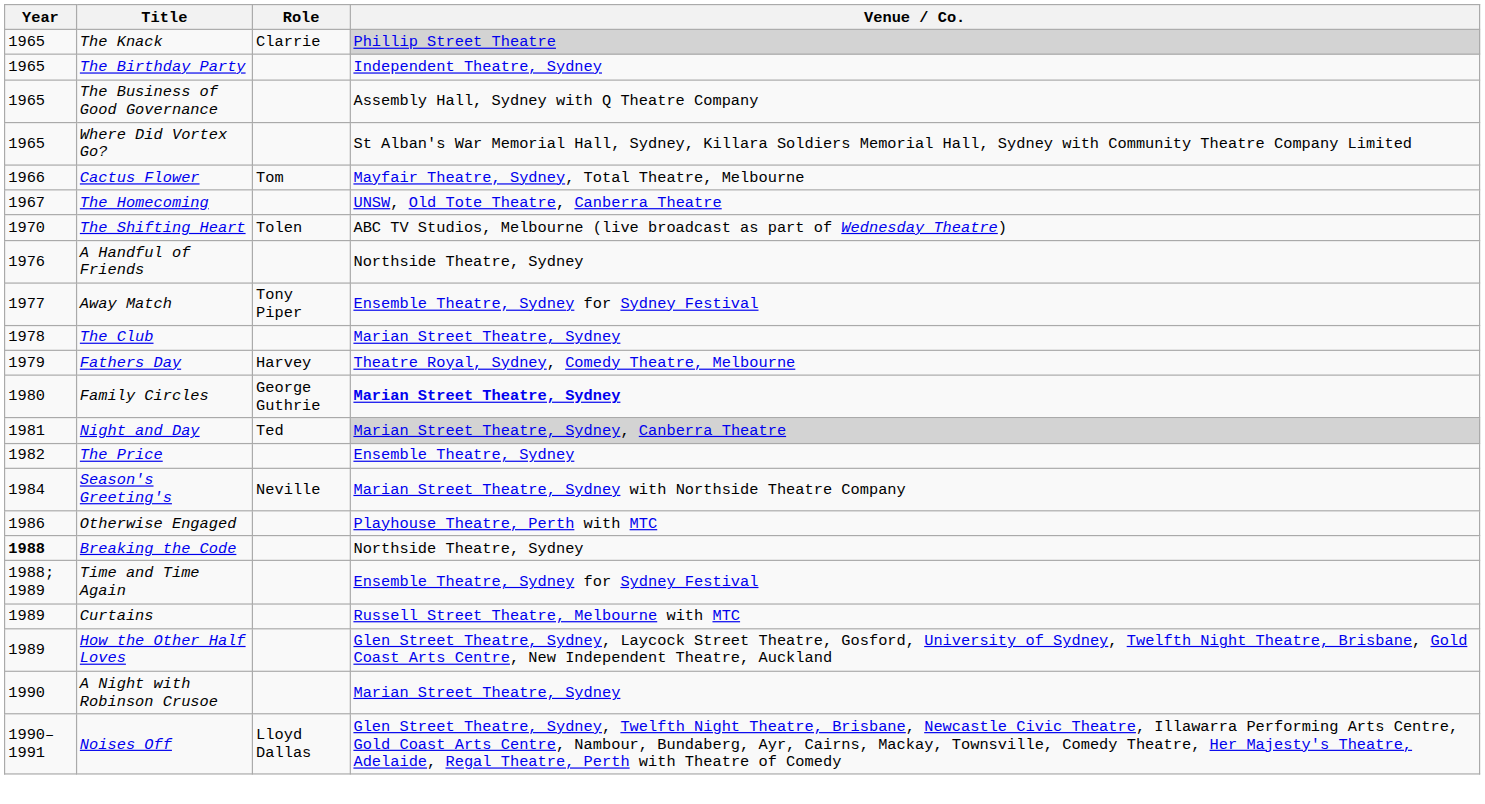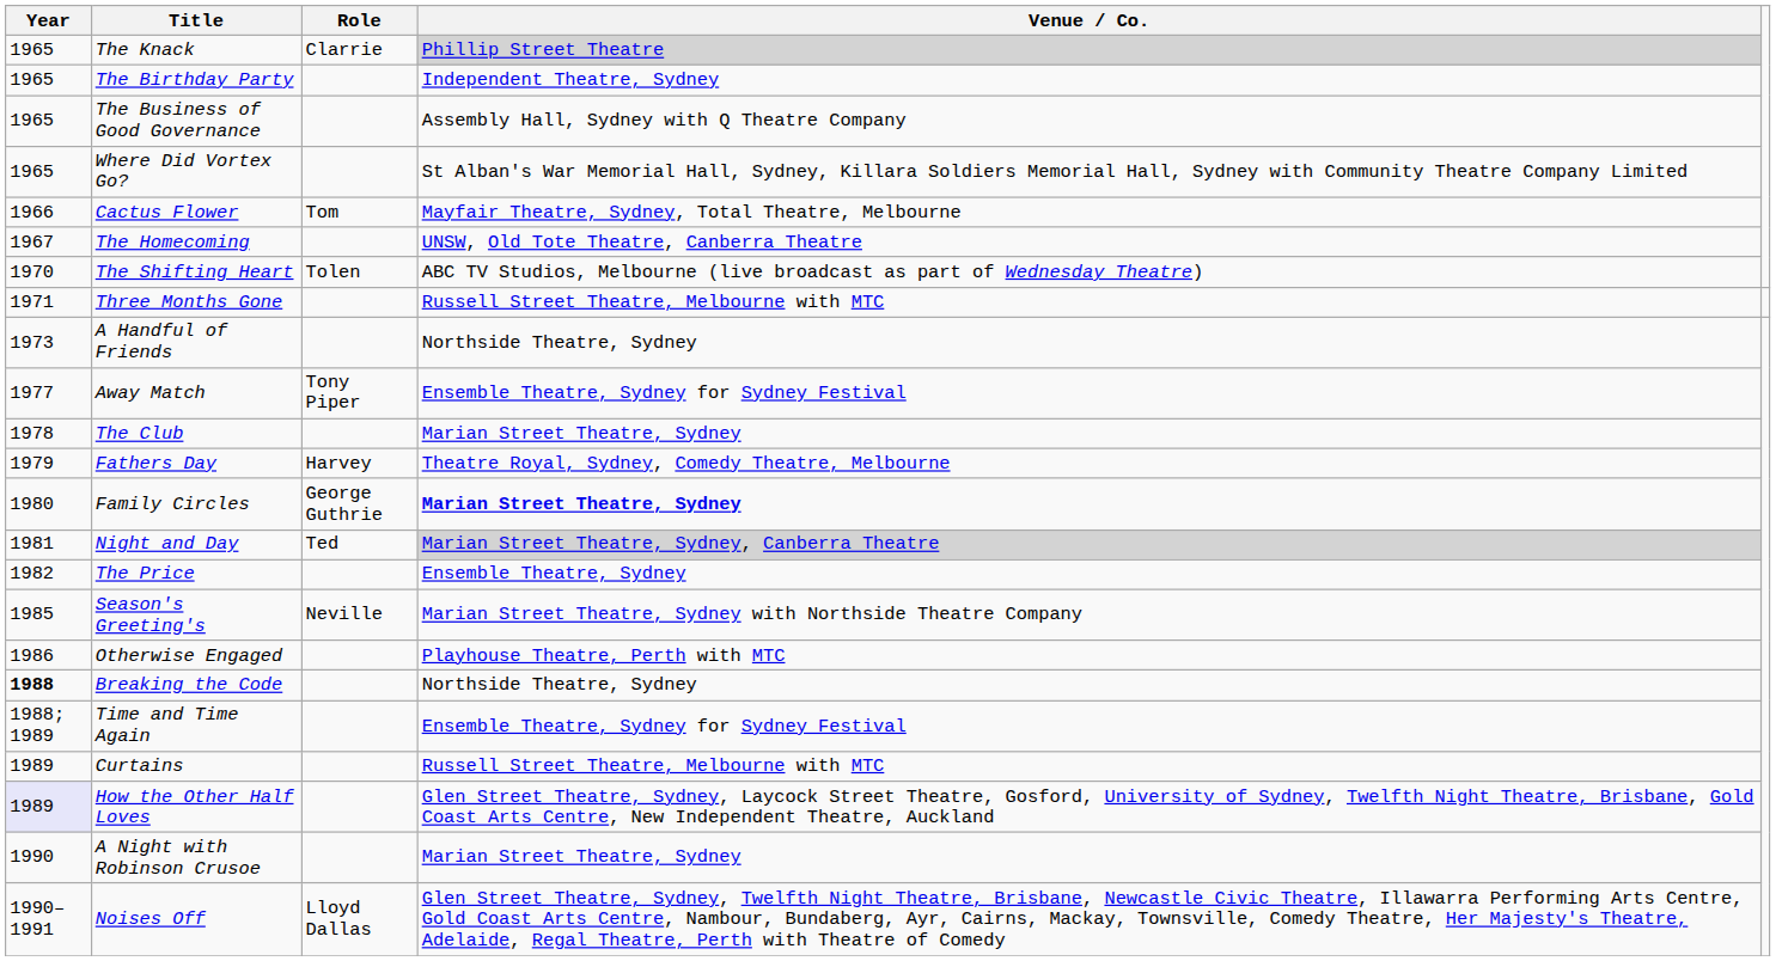 <table class="wikitable">
 <tr>
 <th>Year</th>
 <th>Title</th>
 <th>Role</th>
 <th>Venue / Co.</th>
 </tr>
 <tr>
 <td>1965</td>
 <td><em>The Knack</em></td>
 <td>Clarrie</td>
 <td style="background: lightgrey;"><a href='#'>Phillip Street Theatre</a></td>
 </tr>
 <tr>
 <td>1965</td>
 <td><em><a href='#'>The Birthday Party</a></em></td>
 <td></td>
 <td><a href='#'>Independent Theatre, Sydney</a></td>
 </tr>
 <tr>
 <td>1965</td>
 <td><em>The Business of Good Governance</em></td>
 <td></td>
 <td>Assembly Hall, Sydney with Q Theatre Company</td>
 </tr>
 <tr>
 <td>1965</td>
 <td><em>Where Did Vortex Go?</em></td>
 <td></td>
 <td>St Alban's War Memorial Hall, Sydney, Killara Soldiers Memorial Hall, Sydney with Community Theatre Company Limited</td>
 </tr>
 <tr>
 <td>1966</td>
 <td><em><a href='#'>Cactus Flower</a></em></td>
 <td>Tom</td>
 <td><a href='#'>Mayfair Theatre, Sydney</a>, Total Theatre, Melbourne</td>
 </tr>
 <tr>
 <td>1967</td>
 <td><em><a href='#'>The Homecoming</a></em></td>
 <td></td>
 <td><a href='#'>UNSW</a>, <a href='#'>Old Tote Theatre</a>, <a href='#'>Canberra Theatre</a></td>
 </tr>
 <tr>
 <td>1970</td>
 <td><em><a href='#'>The Shifting Heart</a></em></td>
 <td>Tolen</td>
 <td>ABC TV Studios, Melbourne (live broadcast as part of <em><a href='#'>Wednesday Theatre</a></em>)</td>
 </tr>
 <tr>
-<td>1976</td>
+<td>1971</td>
+<td><em><a href='#'>Three Months Gone</a></em></td>
+<td></td>
+<td><a href='#'>Russell Street Theatre, Melbourne</a> with <a href='#'>MTC</a></td>
+<td></td>
+</tr>
+<tr>
+<td>1973</td>
 <td><em>A Handful of Friends</em></td>
 <td></td>
 <td>Northside Theatre, Sydney</td>
 </tr>
 <tr>
 <td>1977</td>
 <td><em>Away Match</em></td>
 <td>Tony Piper</td>
 <td><a href='#'>Ensemble Theatre, Sydney</a> for <a href='#'>Sydney Festival</a></td>
 </tr>
 <tr>
 <td>1978</td>
 <td><em><a href='#'>The Club</a></em></td>
 <td></td>
 <td><a href='#'>Marian Street Theatre, Sydney</a></td>
 </tr>
 <tr>
 <td>1979</td>
 <td><em><a href='#'>Fathers Day</a></em></td>
 <td>Harvey</td>
 <td><a href='#'>Theatre Royal, Sydney</a>, <a href='#'>Comedy Theatre, Melbourne</a></td>
 </tr>
 <tr>
 <td>1980</td>
 <td><em>Family Circles</em></td>
 <td>George Guthrie</td>
 <td><strong><a href='#'>Marian Street Theatre, Sydney</a></strong></td>
 </tr>
 <tr>
 <td>1981</td>
 <td><em><a href='#'>Night and Day</a></em></td>
 <td>Ted</td>
 <td style="background: lightgrey;"><a href='#'>Marian Street Theatre, Sydney</a>, <a href='#'>Canberra Theatre</a></td>
 </tr>
 <tr>
 <td>1982</td>
 <td><em><a href='#'>The Price</a></em></td>
 <td></td>
 <td><a href='#'>Ensemble Theatre, Sydney</a></td>
 </tr>
 <tr>
-<td>1984</td>
+<td>1985</td>
 <td><em><a href='#'>Season's Greeting's</a></em></td>
 <td>Neville</td>
 <td><a href='#'>Marian Street Theatre, Sydney</a> with Northside Theatre Company</td>
 </tr>
 <tr>
 <td>1986</td>
 <td><em>Otherwise Engaged</em></td>
 <td></td>
 <td><a href='#'>Playhouse Theatre, Perth</a> with <a href='#'>MTC</a></td>
 </tr>
 <tr>
 <td><strong>1988</strong></td>
 <td><em><a href='#'>Breaking the Code</a></em></td>
 <td></td>
 <td>Northside Theatre, Sydney</td>
 </tr>
 <tr>
 <td>1988; 1989</td>
 <td><em>Time and Time Again</em></td>
 <td></td>
 <td><a href='#'>Ensemble Theatre, Sydney</a> for <a href='#'>Sydney Festival</a></td>
 </tr>
 <tr>
 <td>1989</td>
 <td><em>Curtains</em></td>
 <td></td>
 <td><a href='#'>Russell Street Theatre, Melbourne</a> with <a href='#'>MTC</a></td>
 </tr>
 <tr>
-<td>1989</td>
+<td style="background: lavender;">1989</td>
 <td><em><a href='#'>How the Other Half Loves</a></em></td>
 <td></td>
 <td><a href='#'>Glen Street Theatre, Sydney</a>, Laycock Street Theatre, Gosford, <a href='#'>University of Sydney</a>, <a href='#'>Twelfth Night Theatre, Brisbane</a>, <a href='#'>Gold Coast Arts Centre</a>, New Independent Theatre, Auckland</td>
 </tr>
 <tr>
 <td>1990</td>
 <td><em>A Night with Robinson Crusoe</em></td>
 <td></td>
 <td><a href='#'>Marian Street Theatre, Sydney</a></td>
 </tr>
 <tr>
 <td>1990–1991</td>
 <td><em><a href='#'>Noises Off</a></em></td>
 <td>Lloyd Dallas</td>
 <td><a href='#'>Glen Street Theatre, Sydney</a>, <a href='#'>Twelfth Night Theatre, Brisbane</a>, <a href='#'>Newcastle Civic Theatre</a>, Illawarra Performing Arts Centre, <a href='#'>Gold Coast Arts Centre</a>, Nambour, Bundaberg, Ayr, Cairns, Mackay, Townsville, Comedy Theatre, <a href='#'>Her Majesty's Theatre, Adelaide</a>, <a href='#'>Regal Theatre, Perth</a> with Theatre of Comedy</td>
 </tr>
 </table>
